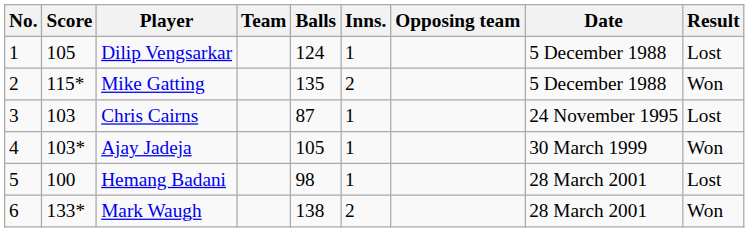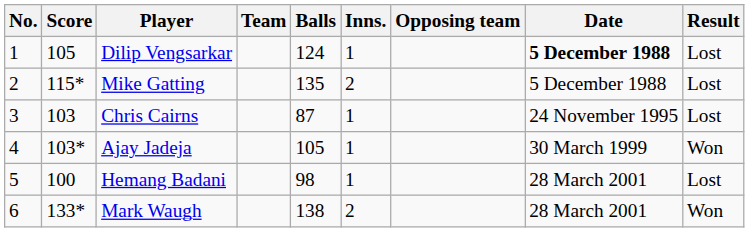 <table class="wikitable sortable" style="font-size:95%">
 <tr>
 <th>No.</th>
 <th>Score</th>
 <th>Player</th>
 <th>Team</th>
 <th>Balls</th>
 <th>Inns.</th>
 <th>Opposing team</th>
 <th>Date</th>
 <th>Result</th>
 </tr>
 <tr>
 <td>1</td>
 <td>105</td>
 <td><a href='#'>Dilip Vengsarkar</a></td>
 <td></td>
 <td>124</td>
 <td>1</td>
 <td></td>
-<td>5 December 1988</td>
+<td><strong>5 December 1988</strong></td>
 <td>Lost</td>
 </tr>
 <tr>
 <td>2</td>
 <td>115*</td>
 <td><a href='#'>Mike Gatting</a></td>
 <td></td>
 <td>135</td>
 <td>2</td>
 <td></td>
 <td>5 December 1988</td>
-<td>Won</td>
+<td>Lost</td>
 </tr>
 <tr>
 <td>3</td>
 <td>103</td>
 <td><a href='#'>Chris Cairns</a></td>
 <td></td>
 <td>87</td>
 <td>1</td>
 <td></td>
 <td>24 November 1995</td>
 <td>Lost</td>
 </tr>
 <tr>
 <td>4</td>
 <td>103*</td>
 <td><a href='#'>Ajay Jadeja</a></td>
 <td></td>
 <td>105</td>
 <td>1</td>
 <td></td>
 <td>30 March 1999</td>
 <td>Won</td>
 </tr>
 <tr>
 <td>5</td>
 <td>100</td>
 <td><a href='#'>Hemang Badani</a></td>
 <td></td>
 <td>98</td>
 <td>1</td>
 <td></td>
 <td>28 March 2001</td>
 <td>Lost</td>
 </tr>
 <tr>
 <td>6</td>
 <td>133*</td>
 <td><a href='#'>Mark Waugh</a></td>
 <td></td>
 <td>138</td>
 <td>2</td>
 <td></td>
 <td>28 March 2001</td>
 <td>Won</td>
 </tr>
 </table>
